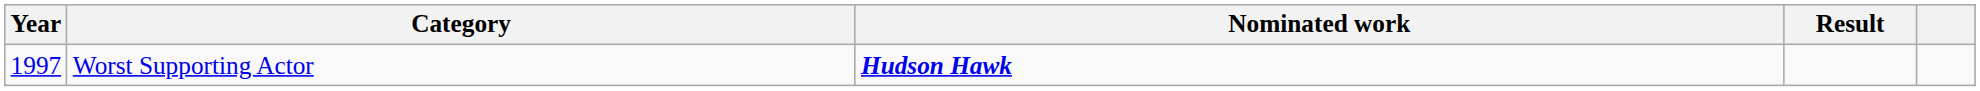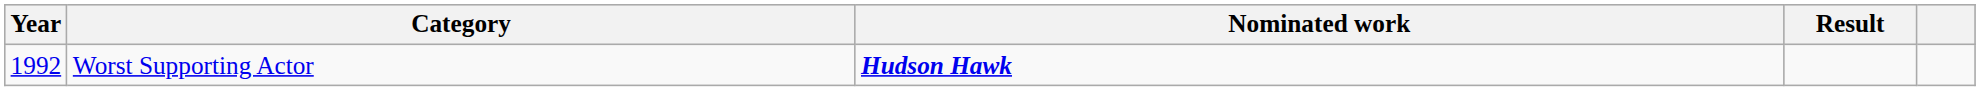 <table class=wikitable>
 <tr>
 <th scope="col" style="width:1em;">Year</th>
 <th scope="col" style="width:33em;">Category</th>
 <th scope="col" style="width:39em;">Nominated work</th>
 <th scope="col" style="width:5em;">Result</th>
 <th scope="col" style="width:2em;"></th>
 </tr>
 <tr>
-<td><a href='#'>1997</a></td>
+<td><a href='#'>1992</a></td>
 <td><a href='#'>Worst Supporting Actor</a></td>
 <td><strong><em><a href='#'>Hudson Hawk</a></em></strong></td>
 <td></td>
 <td style="text-align:center;"></td>
 </tr>
 </table>
